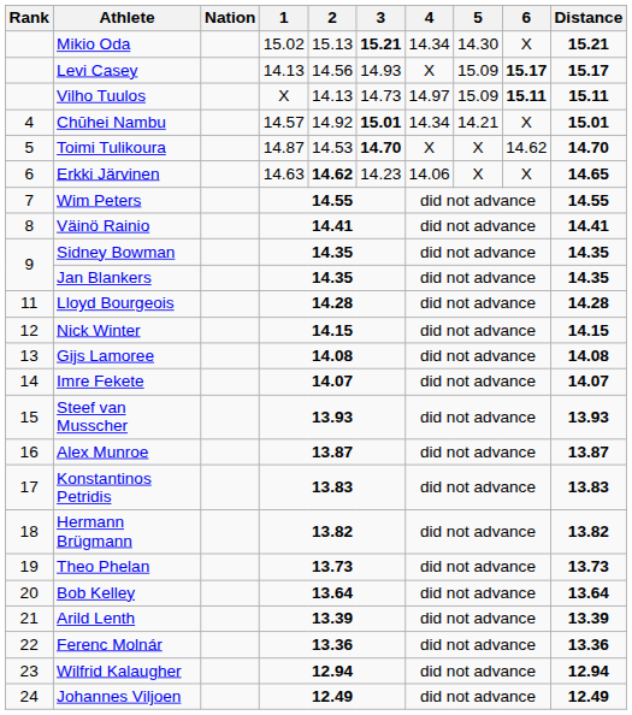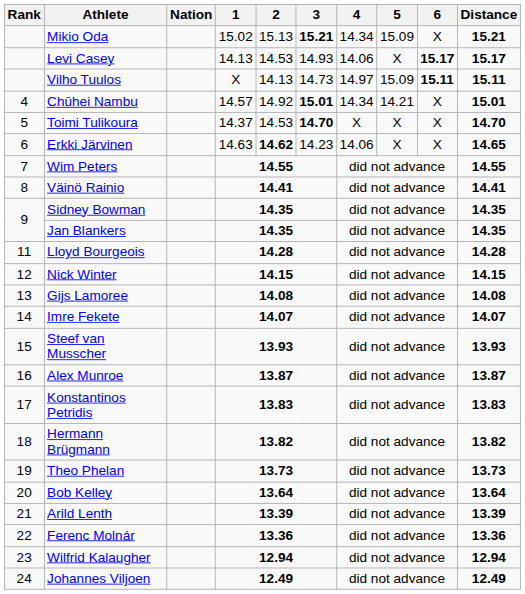 <table class="wikitable sortable" style="text-align:center">
 <tr>
 <th data-sort-type=number>Rank</th>
 <th>Athlete</th>
 <th>Nation</th>
 <th>1</th>
 <th>2</th>
 <th>3</th>
 <th>4</th>
 <th>5</th>
 <th>6</th>
 <th>Distance</th>
 </tr>
 <tr>
 <td></td>
 <td align="left"><a href='#'>Mikio Oda</a></td>
 <td align="left"></td>
 <td>15.02</td>
 <td>15.13</td>
 <td><strong>15.21</strong></td>
 <td>14.34</td>
-<td>14.30</td>
+<td>15.09</td>
 <td data-sort-value=1.00>X</td>
 <td><strong>15.21</strong></td>
 </tr>
 <tr>
 <td></td>
 <td align="left"><a href='#'>Levi Casey</a></td>
 <td align="left"></td>
 <td>14.13</td>
-<td>14.56</td>
+<td>14.53</td>
 <td>14.93</td>
+<td>14.06</td>
 <td data-sort-value=1.00>X</td>
-<td>15.09</td>
 <td><strong>15.17</strong></td>
 <td><strong>15.17</strong></td>
 </tr>
 <tr>
 <td></td>
 <td align="left"><a href='#'>Vilho Tuulos</a></td>
 <td align="left"></td>
 <td data-sort-value=1.00>X</td>
 <td>14.13</td>
 <td>14.73</td>
 <td>14.97</td>
 <td>15.09</td>
 <td><strong>15.11</strong></td>
 <td><strong>15.11</strong></td>
 </tr>
 <tr>
 <td>4</td>
 <td align="left"><a href='#'>Chūhei Nambu</a></td>
 <td align="left"></td>
 <td>14.57</td>
 <td>14.92</td>
 <td><strong>15.01</strong></td>
 <td>14.34</td>
 <td>14.21</td>
 <td data-sort-value=1.00>X</td>
 <td><strong>15.01</strong></td>
 </tr>
 <tr>
 <td>5</td>
 <td align="left"><a href='#'>Toimi Tulikoura</a></td>
 <td align="left"></td>
-<td>14.87</td>
+<td>14.37</td>
 <td>14.53</td>
 <td><strong>14.70</strong></td>
 <td data-sort-value=1.00>X</td>
 <td data-sort-value=1.00>X</td>
-<td>14.62</td>
+<td data-sort-value=1.00>X</td>
 <td><strong>14.70</strong></td>
 </tr>
 <tr>
 <td>6</td>
 <td align="left"><a href='#'>Erkki Järvinen</a></td>
 <td align="left"></td>
 <td>14.63</td>
 <td><strong>14.62</strong></td>
 <td>14.23</td>
 <td>14.06</td>
 <td data-sort-value=1.00>X</td>
 <td data-sort-value=1.00>X</td>
 <td><strong>14.65</strong></td>
 </tr>
 <tr>
 <td>7</td>
 <td align=left><a href='#'>Wim Peters</a></td>
 <td align=left></td>
 <td colspan=3><strong>14.55</strong></td>
 <td colspan=3>did not advance</td>
 <td><strong>14.55</strong></td>
 </tr>
 <tr>
 <td>8</td>
 <td align=left><a href='#'>Väinö Rainio</a></td>
 <td align=left></td>
 <td colspan=3><strong>14.41</strong></td>
 <td colspan=3>did not advance</td>
 <td><strong>14.41</strong></td>
 </tr>
 <tr>
 <td rowspan=2>9</td>
 <td align=left><a href='#'>Sidney Bowman</a></td>
 <td align=left></td>
 <td colspan=3><strong>14.35</strong></td>
 <td colspan=3>did not advance</td>
 <td><strong>14.35</strong></td>
 </tr>
 <tr>
 <td align=left><a href='#'>Jan Blankers</a></td>
 <td align=left></td>
 <td colspan=3><strong>14.35</strong></td>
 <td colspan=3>did not advance</td>
 <td><strong>14.35</strong></td>
 </tr>
 <tr>
 <td>11</td>
 <td align=left><a href='#'>Lloyd Bourgeois</a></td>
 <td align=left></td>
 <td colspan=3><strong>14.28</strong></td>
 <td colspan=3>did not advance</td>
 <td><strong>14.28</strong></td>
 </tr>
 <tr>
 <td>12</td>
 <td align=left><a href='#'>Nick Winter</a></td>
 <td align=left></td>
 <td colspan=3><strong>14.15</strong></td>
 <td colspan=3>did not advance</td>
 <td><strong>14.15</strong></td>
 </tr>
 <tr>
 <td>13</td>
 <td align=left><a href='#'>Gijs Lamoree</a></td>
 <td align=left></td>
 <td colspan=3><strong>14.08</strong></td>
 <td colspan=3>did not advance</td>
 <td><strong>14.08</strong></td>
 </tr>
 <tr>
 <td>14</td>
 <td align=left><a href='#'>Imre Fekete</a></td>
 <td align=left></td>
 <td colspan=3><strong>14.07</strong></td>
 <td colspan=3>did not advance</td>
 <td><strong>14.07</strong></td>
 </tr>
 <tr>
 <td>15</td>
 <td align=left><a href='#'>Steef van Musscher</a></td>
 <td align=left></td>
 <td colspan=3><strong>13.93</strong></td>
 <td colspan=3>did not advance</td>
 <td><strong>13.93</strong></td>
 </tr>
 <tr>
 <td>16</td>
 <td align=left><a href='#'>Alex Munroe</a></td>
 <td align=left></td>
 <td colspan=3><strong>13.87</strong></td>
 <td colspan=3>did not advance</td>
 <td><strong>13.87</strong></td>
 </tr>
 <tr>
 <td>17</td>
 <td align=left><a href='#'>Konstantinos Petridis</a></td>
 <td align=left></td>
 <td colspan=3><strong>13.83</strong></td>
 <td colspan=3>did not advance</td>
 <td><strong>13.83</strong></td>
 </tr>
 <tr>
 <td>18</td>
 <td align=left><a href='#'>Hermann Brügmann</a></td>
 <td align=left></td>
 <td colspan=3><strong>13.82</strong></td>
 <td colspan=3>did not advance</td>
 <td><strong>13.82</strong></td>
 </tr>
 <tr>
 <td>19</td>
 <td align=left><a href='#'>Theo Phelan</a></td>
 <td align=left></td>
 <td colspan=3><strong>13.73</strong></td>
 <td colspan=3>did not advance</td>
 <td><strong>13.73</strong></td>
 </tr>
 <tr>
 <td>20</td>
 <td align=left><a href='#'>Bob Kelley</a></td>
 <td align=left></td>
 <td colspan=3><strong>13.64</strong></td>
 <td colspan=3>did not advance</td>
 <td><strong>13.64</strong></td>
 </tr>
 <tr>
 <td>21</td>
 <td align=left><a href='#'>Arild Lenth</a></td>
 <td align=left></td>
 <td colspan=3><strong>13.39</strong></td>
 <td colspan=3>did not advance</td>
 <td><strong>13.39</strong></td>
 </tr>
 <tr>
 <td>22</td>
 <td align=left><a href='#'>Ferenc Molnár</a></td>
 <td align=left></td>
 <td colspan=3><strong>13.36</strong></td>
 <td colspan=3>did not advance</td>
 <td><strong>13.36</strong></td>
 </tr>
 <tr>
 <td>23</td>
 <td align=left><a href='#'>Wilfrid Kalaugher</a></td>
 <td align=left></td>
 <td colspan=3><strong>12.94</strong></td>
 <td colspan=3>did not advance</td>
 <td><strong>12.94</strong></td>
 </tr>
 <tr>
 <td>24</td>
 <td align=left><a href='#'>Johannes Viljoen</a></td>
 <td align=left></td>
 <td colspan=3><strong>12.49</strong></td>
 <td colspan=3>did not advance</td>
 <td><strong>12.49</strong></td>
 </tr>
 </table>
